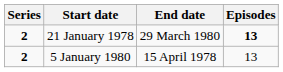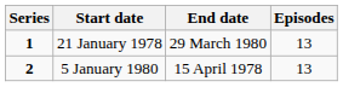 <table class="wikitable" style="text-align:center;">
 <tr>
 <th>Series</th>
 <th>Start date</th>
 <th>End date</th>
 <th>Episodes</th>
 </tr>
 <tr>
-<td><strong>2</strong></td>
+<td><strong>1</strong></td>
 <td>21 January 1978</td>
 <td>29 March 1980</td>
-<td><strong>13</strong></td>
+<td>13</td>
 </tr>
 <tr>
 <td><strong>2</strong></td>
 <td>5 January 1980</td>
 <td>15 April 1978</td>
 <td>13</td>
 </tr>
 </table>
